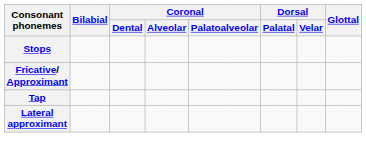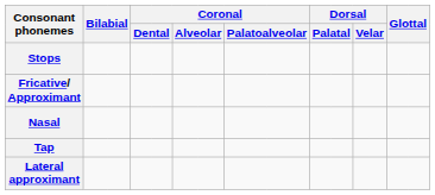 <table class="wikitable" style="text-align: center;">
 <tr>
 <th rowspan="2">Consonant<br>phonemes</th>
 <th colspan="2" rowspan="2"><a href='#'>Bilabial</a></th>
 <th colspan="6"><a href='#'>Coronal</a></th>
 <th colspan="4"><a href='#'>Dorsal</a></th>
 <th colspan="2" rowspan="2"><a href='#'>Glottal</a></th>
 </tr>
 <tr>
 <th colspan="2"><a href='#'>Dental</a></th>
 <th colspan="2"><a href='#'>Alveolar</a></th>
 <th colspan="2"><a href='#'>Palatoalveolar</a></th>
 <th colspan="2"><a href='#'>Palatal</a></th>
 <th colspan="2"><a href='#'>Velar</a></th>
 </tr>
 <tr>
 <th><a href='#'>Stops</a></th>
 <td style="border-right-width: 0;"><br></td>
 <td style="border-left-width: 0;"><br></td>
 <td style="border-right-width: 0;"><br> </td>
 <td style="border-left-width: 0;"><br> </td>
 <td style="border-right-width: 0;"> <br></td>
 <td style="border-left-width: 0;"> <br></td>
 <td style="border-right-width: 0;"> </td>
 <td style="border-left-width: 0;"> </td>
 <td style="border-right-width: 0;"> <br></td>
 <td style="border-left-width: 0;"> <br></td>
 <td style="border-right-width: 0;"><br> </td>
 <td style="border-left-width: 0;"><br> </td>
 <td style="border-right-width: 0;"> </td>
 <td style="border-left-width: 0;"> </td>
 </tr>
 <tr>
 <th><a href='#'>Fricative</a>/<br><a href='#'>Approximant</a></th>
 <td style="border-right-width: 0;"><br></td>
 <td style="border-left-width: 0;"><br></td>
 <td style="border-right-width: 0;"> </td>
 <td style="border-left-width: 0;"> </td>
 <td style="border-right-width: 0;"><br> </td>
 <td style="border-left-width: 0;"> </td>
 <td style="border-right-width: 0;"> <br></td>
 <td style="border-left-width: 0;"> </td>
 <td style="border-right-width: 0;"> <br></td>
 <td style="border-left-width: 0;"> <br></td>
 <td style="border-right-width: 0;"><br> </td>
 <td style="border-left-width: 0;"><br> </td>
 <td style="border-right-width: 0;"></td>
 <td style="border-left-width: 0;"> </td>
 </tr>
 <tr>
+<th><a href='#'>Nasal</a></th>
+<td style="border-right-width: 0;"> </td>
+<td style="border-left-width: 0;"><br></td>
+<td style="border-right-width: 0;"> </td>
+<td style="border-left-width: 0;"><br> </td>
+<td style="border-right-width: 0;"> </td>
+<td style="border-left-width: 0;"> <br></td>
+<td style="border-right-width: 0;"> </td>
+<td style="border-left-width: 0;"> </td>
+<td style="border-right-width: 0;"> </td>
+<td style="border-left-width: 0;"> <br></td>
+<td style="border-right-width: 0;"> </td>
+<td style="border-left-width: 0;"><br> </td>
+<td style="border-right-width: 0;"> </td>
+<td style="border-left-width: 0;"> </td>
+</tr>
+<tr>
 <th><a href='#'>Tap</a></th>
 <td style="border-right-width: 0;"> </td>
 <td style="border-left-width: 0;"> </td>
 <td style="border-right-width: 0;"> </td>
 <td style="border-left-width: 0;"> </td>
 <td style="border-right-width: 0;"> </td>
 <td style="border-left-width: 0;"><br></td>
 <td style="border-right-width: 0;"> </td>
 <td style="border-left-width: 0;"> </td>
 <td style="border-right-width: 0;"> </td>
 <td style="border-left-width: 0;"> </td>
 <td style="border-right-width: 0;"> </td>
 <td style="border-left-width: 0;"> </td>
 <td style="border-right-width: 0;"> </td>
 <td style="border-left-width: 0;"> </td>
 </tr>
 <tr>
 <th><a href='#'>Lateral<br>approximant</a></th>
 <td style="border-right-width: 0;"> </td>
 <td style="border-left-width: 0;"> </td>
 <td style="border-right-width: 0;"> </td>
 <td style="border-left-width: 0;"><br> </td>
 <td style="border-right-width: 0;"> </td>
 <td style="border-left-width: 0;"> <br></td>
 <td style="border-right-width: 0;"> </td>
 <td style="border-left-width: 0;"> </td>
 <td style="border-right-width: 0;"> </td>
 <td style="border-left-width: 0;"> </td>
 <td style="border-right-width: 0;"> </td>
 <td style="border-left-width: 0;"> </td>
 <td style="border-right-width: 0;"> </td>
 <td style="border-left-width: 0;"> </td>
 </tr>
 </table>
